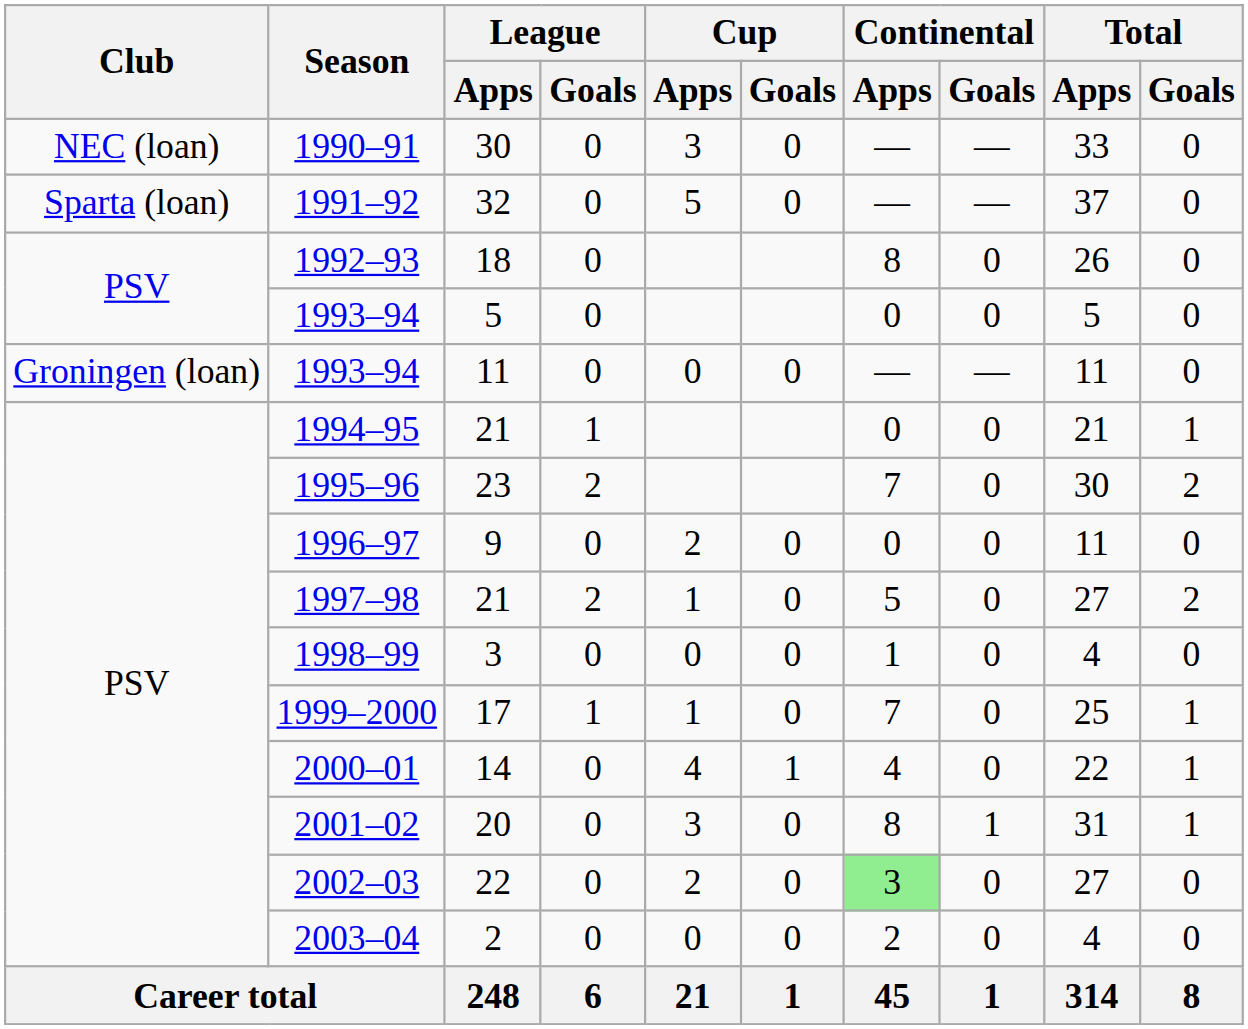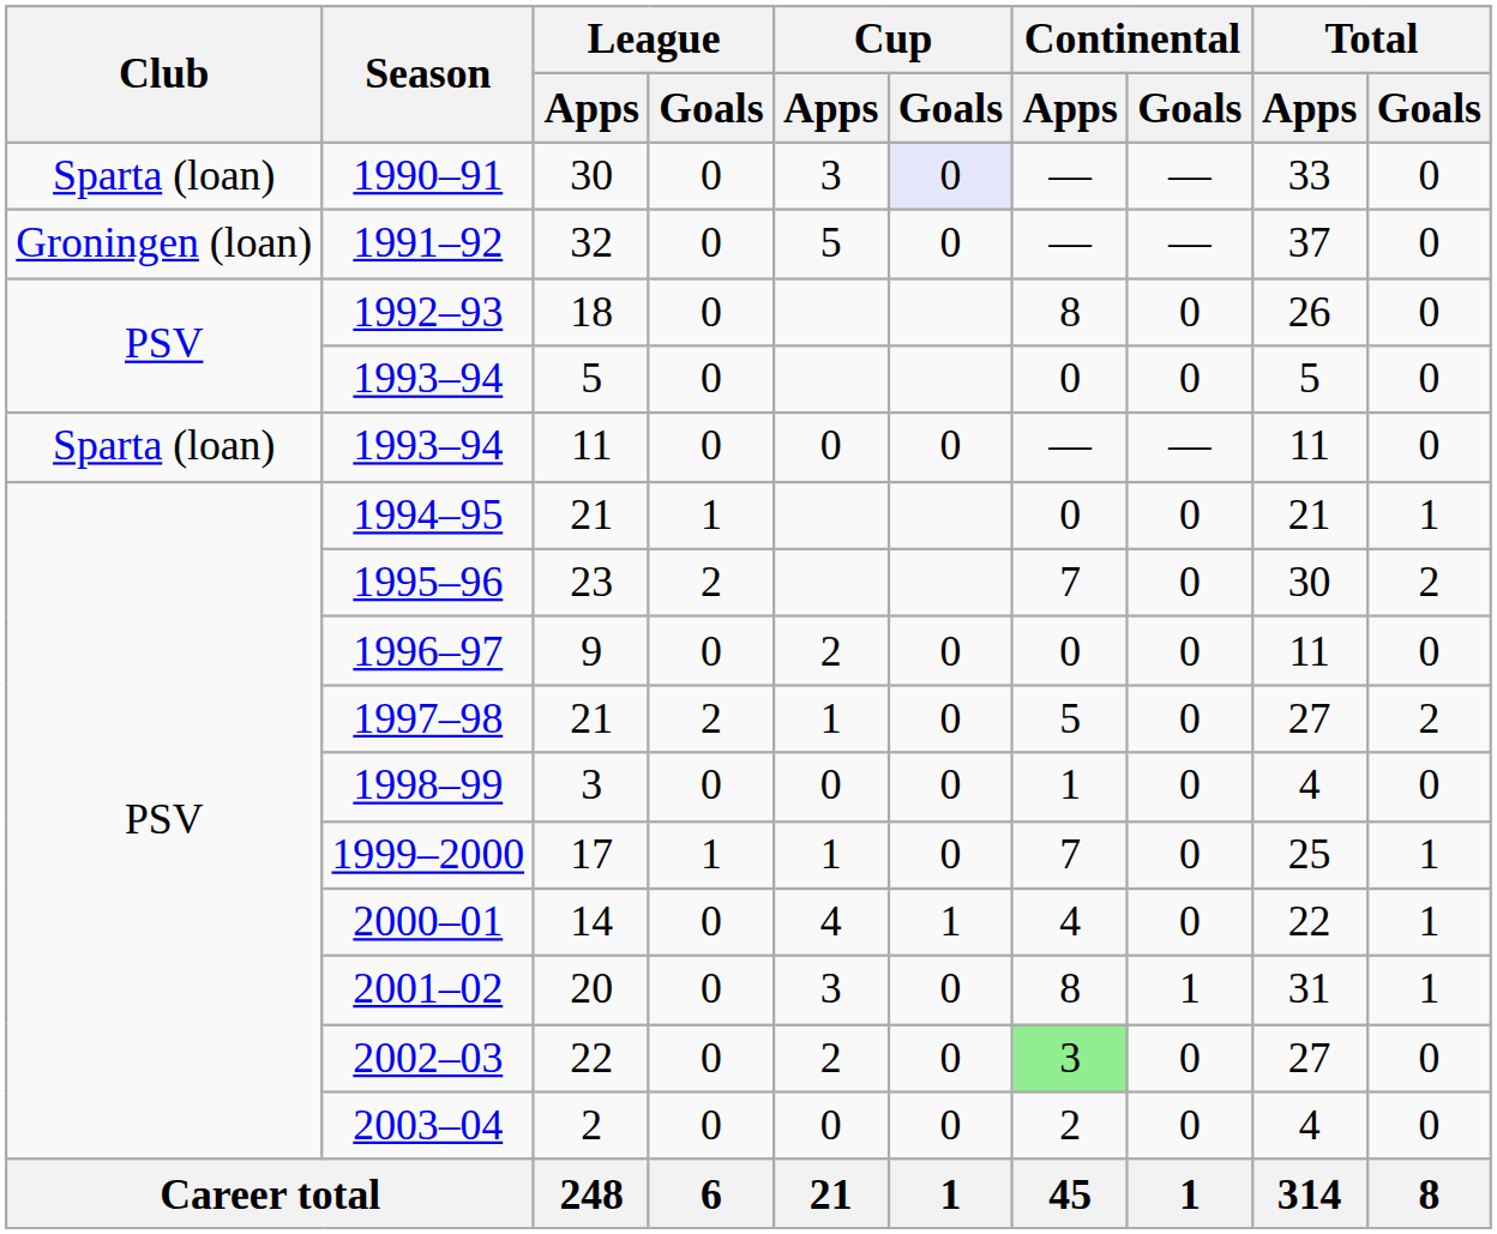 <table class="wikitable" style="text-align:center">
 <tr>
 <th rowspan="2">Club</th>
 <th rowspan="2">Season</th>
 <th colspan="2">League</th>
 <th colspan="2">Cup</th>
 <th colspan="2">Continental</th>
 <th colspan="2">Total</th>
 </tr>
 <tr>
 <th>Apps</th>
 <th>Goals</th>
 <th>Apps</th>
 <th>Goals</th>
 <th>Apps</th>
 <th>Goals</th>
 <th>Apps</th>
 <th>Goals</th>
 </tr>
 <tr>
-<td><a href='#'>NEC</a> (loan)</td>
+<td><a href='#'>Sparta</a> (loan)</td>
 <td><a href='#'>1990–91</a></td>
 <td>30</td>
 <td>0</td>
 <td>3</td>
-<td>0</td>
+<td style="background: lavender;">0</td>
 <td>—</td>
 <td>—</td>
 <td>33</td>
 <td>0</td>
 </tr>
 <tr>
-<td><a href='#'>Sparta</a> (loan)</td>
+<td><a href='#'>Groningen</a> (loan)</td>
 <td><a href='#'>1991–92</a></td>
 <td>32</td>
 <td>0</td>
 <td>5</td>
 <td>0</td>
 <td>—</td>
 <td>—</td>
 <td>37</td>
 <td>0</td>
 </tr>
 <tr>
 <td rowspan="2"><a href='#'>PSV</a></td>
 <td><a href='#'>1992–93</a></td>
 <td>18</td>
 <td>0</td>
 <td></td>
 <td></td>
 <td>8</td>
 <td>0</td>
 <td>26</td>
 <td>0</td>
 </tr>
 <tr>
 <td><a href='#'>1993–94</a></td>
 <td>5</td>
 <td>0</td>
 <td></td>
 <td></td>
 <td>0</td>
 <td>0</td>
 <td>5</td>
 <td>0</td>
 </tr>
 <tr>
-<td><a href='#'>Groningen</a> (loan)</td>
+<td><a href='#'>Sparta</a> (loan)</td>
 <td><a href='#'>1993–94</a></td>
 <td>11</td>
 <td>0</td>
 <td>0</td>
 <td>0</td>
 <td>—</td>
 <td>—</td>
 <td>11</td>
 <td>0</td>
 </tr>
 <tr>
 <td rowspan="10">PSV</td>
 <td><a href='#'>1994–95</a></td>
 <td>21</td>
 <td>1</td>
 <td></td>
 <td></td>
 <td>0</td>
 <td>0</td>
 <td>21</td>
 <td>1</td>
 </tr>
 <tr>
 <td><a href='#'>1995–96</a></td>
 <td>23</td>
 <td>2</td>
 <td></td>
 <td></td>
 <td>7</td>
 <td>0</td>
 <td>30</td>
 <td>2</td>
 </tr>
 <tr>
 <td><a href='#'>1996–97</a></td>
 <td>9</td>
 <td>0</td>
 <td>2</td>
 <td>0</td>
 <td>0</td>
 <td>0</td>
 <td>11</td>
 <td>0</td>
 </tr>
 <tr>
 <td><a href='#'>1997–98</a></td>
 <td>21</td>
 <td>2</td>
 <td>1</td>
 <td>0</td>
 <td>5</td>
 <td>0</td>
 <td>27</td>
 <td>2</td>
 </tr>
 <tr>
 <td><a href='#'>1998–99</a></td>
 <td>3</td>
 <td>0</td>
 <td>0</td>
 <td>0</td>
 <td>1</td>
 <td>0</td>
 <td>4</td>
 <td>0</td>
 </tr>
 <tr>
 <td><a href='#'>1999–2000</a></td>
 <td>17</td>
 <td>1</td>
 <td>1</td>
 <td>0</td>
 <td>7</td>
 <td>0</td>
 <td>25</td>
 <td>1</td>
 </tr>
 <tr>
 <td><a href='#'>2000–01</a></td>
 <td>14</td>
 <td>0</td>
 <td>4</td>
 <td>1</td>
 <td>4</td>
 <td>0</td>
 <td>22</td>
 <td>1</td>
 </tr>
 <tr>
 <td><a href='#'>2001–02</a></td>
 <td>20</td>
 <td>0</td>
 <td>3</td>
 <td>0</td>
 <td>8</td>
 <td>1</td>
 <td>31</td>
 <td>1</td>
 </tr>
 <tr>
 <td><a href='#'>2002–03</a></td>
 <td>22</td>
 <td>0</td>
 <td>2</td>
 <td>0</td>
 <td style="background: lightgreen;">3</td>
 <td>0</td>
 <td>27</td>
 <td>0</td>
 </tr>
 <tr>
 <td><a href='#'>2003–04</a></td>
 <td>2</td>
 <td>0</td>
 <td>0</td>
 <td>0</td>
 <td>2</td>
 <td>0</td>
 <td>4</td>
 <td>0</td>
 </tr>
 <tr>
 <th colspan="2">Career total</th>
 <th>248</th>
 <th>6</th>
 <th>21</th>
 <th>1</th>
 <th>45</th>
 <th>1</th>
 <th>314</th>
 <th>8</th>
 </tr>
 </table>
